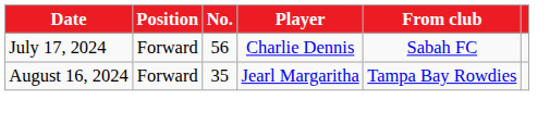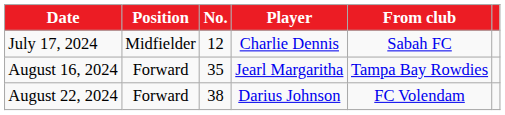 <table class="wikitable">
 <tr>
 <th style="background:#EC1C24; color:white;"><strong>Date</strong></th>
 <th style="background:#EC1C24; color:white;"><strong>Position</strong></th>
 <th style="background:#EC1C24; color:white;"><strong>No.</strong></th>
 <th style="background:#EC1C24; color:white;"><strong>Player</strong></th>
 <th style="background:#EC1C24; color:white;"><strong>From club</strong></th>
 <th style="background:#EC1C24; color:white;"><strong></strong></th>
 </tr>
 <tr>
 <td>July 17, 2024</td>
-<td style="text-align:center;">Forward</td>
-<td style="text-align:center;">56</td>
+<td style="text-align:center;">Midfielder</td>
+<td style="text-align:center;">12</td>
 <td style="text-align:center;"> <a href='#'>Charlie Dennis</a></td>
 <td style="text-align:center;"> <a href='#'>Sabah FC</a></td>
 <td style="text-align:center;"></td>
 </tr>
 <tr>
 <td>August 16, 2024</td>
 <td style="text-align:center;">Forward</td>
 <td style="text-align:center;">35</td>
 <td style="text-align:center;"> <a href='#'>Jearl Margaritha</a></td>
 <td style="text-align:center;"> <a href='#'>Tampa Bay Rowdies</a></td>
 <td style="text-align:center;"></td>
 </tr>
+<tr>
+<td>August 22, 2024</td>
+<td style="text-align:center;">Forward</td>
+<td style="text-align:center;">38</td>
+<td style="text-align:center;"> <a href='#'>Darius Johnson</a></td>
+<td style="text-align:center;"> <a href='#'>FC Volendam</a></td>
+<td style="text-align:center;"></td>
+</tr>
 </table>
